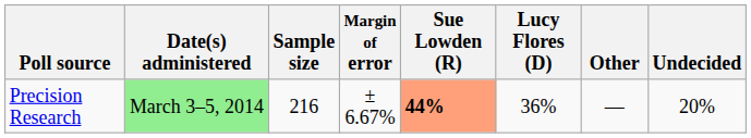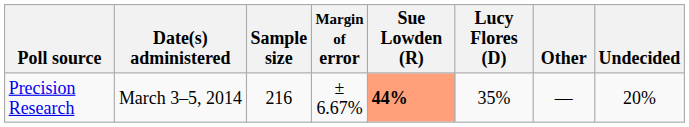 <table class="wikitable">
 <tr valign= bottom>
 <th style="width:150px;">Poll source</th>
 <th style="width:150px;">Date(s)<br>administered</th>
 <th class=small>Sample<br>size</th>
 <th><small>Margin of</small><br>error</th>
 <th style="width:100px;">Sue<br>Lowden (R)</th>
 <th style="width:100px;">Lucy<br>Flores (D)</th>
 <th style="width:60px;">Other</th>
 <th style="width:60px;">Undecided</th>
 </tr>
 <tr>
 <td><a href='#'>Precision Research</a></td>
-<td align=center style="background: lightgreen;">March 3–5, 2014</td>
+<td align=center>March 3–5, 2014</td>
 <td align=center>216</td>
 <td align=center>± 6.67%</td>
 <td style="background: lightsalmon;"><strong>44%</strong></td>
-<td align=center>36%</td>
+<td align=center>35%</td>
 <td align=center>—</td>
 <td align=center>20%</td>
 </tr>
 </table>
